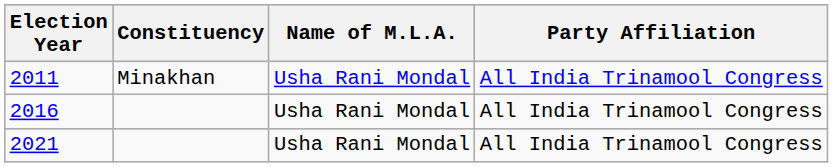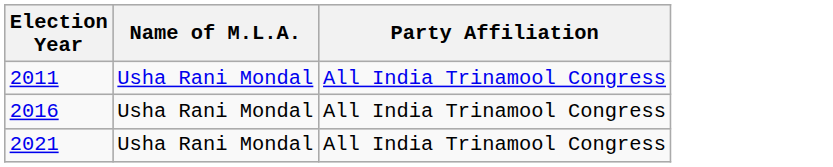 <table class="wikitable sortable"ìÍĦĤĠčw>
 <tr>
 <th>Election<br> Year</th>
-<th>Constituency</th>
 <th>Name of M.L.A.</th>
 <th>Party Affiliation</th>
 </tr>
 <tr>
 <td><a href='#'>2011</a></td>
-<td>Minakhan</td>
 <td><a href='#'>Usha Rani Mondal</a></td>
 <td><a href='#'>All India Trinamool Congress</a></td>
 </tr>
 <tr>
 <td><a href='#'>2016</a></td>
-<td></td>
 <td>Usha Rani Mondal</td>
 <td>All India Trinamool Congress</td>
 </tr>
 <tr>
 <td><a href='#'>2021</a></td>
-<td></td>
 <td>Usha Rani Mondal</td>
 <td>All India Trinamool Congress</td>
 </tr>
 </table>
